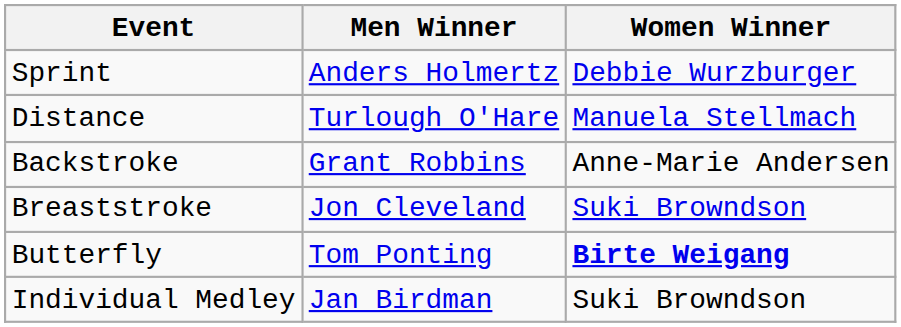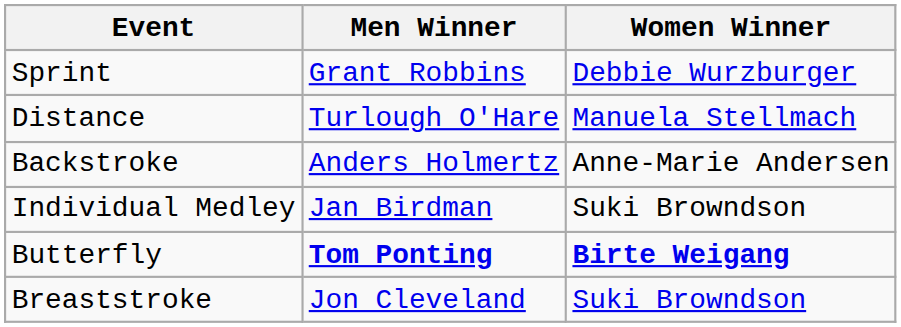 <table class=wikitable>
 <tr>
 <th>Event</th>
 <th>Men Winner</th>
 <th>Women Winner</th>
 </tr>
 <tr>
 <td>Sprint</td>
-<td> <a href='#'>Anders Holmertz</a></td>
+<td> <a href='#'>Grant Robbins</a></td>
 <td> <a href='#'>Debbie Wurzburger</a></td>
 </tr>
 <tr>
 <td>Distance</td>
 <td> <a href='#'>Turlough O'Hare</a></td>
 <td> <a href='#'>Manuela Stellmach</a></td>
 </tr>
 <tr>
 <td>Backstroke</td>
-<td> <a href='#'>Grant Robbins</a></td>
+<td> <a href='#'>Anders Holmertz</a></td>
 <td> Anne-Marie Andersen</td>
+</tr>
+<tr>
+<td>Individual Medley</td>
+<td> <a href='#'>Jan Birdman</a></td>
+<td> Suki Browndson</td>
+</tr>
+<tr>
+<td>Butterfly</td>
+<td><strong> <a href='#'>Tom Ponting</a></strong></td>
+<td><strong> <a href='#'>Birte Weigang</a></strong></td>
 </tr>
 <tr>
 <td>Breaststroke</td>
 <td> <a href='#'>Jon Cleveland</a></td>
 <td> <a href='#'>Suki Browndson</a></td>
 </tr>
-<tr>
-<td>Butterfly</td>
-<td> <a href='#'>Tom Ponting</a></td>
-<td><strong> <a href='#'>Birte Weigang</a></strong></td>
-</tr>
-<tr>
-<td>Individual Medley</td>
-<td> <a href='#'>Jan Birdman</a></td>
-<td> Suki Browndson</td>
-</tr>
 </table>
